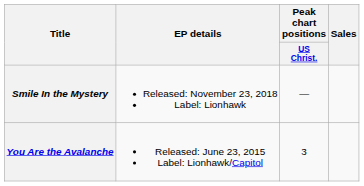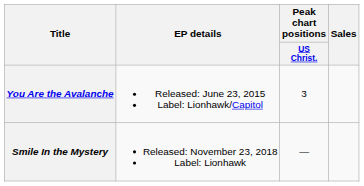 <table class="wikitable plainrowheaders" style="text-align:center;">
 <tr>
 <th scope="col" rowspan="2">Title</th>
 <th scope="col" rowspan="2">EP details</th>
 <th scope="col" colspan="1">Peak chart positions</th>
 <th scope="col" rowspan="2">Sales</th>
 </tr>
 <tr>
 <th style="width:2.6em;font-size:85%;"><a href='#'>US<br>Christ.</a><br></th>
 </tr>
 <tr>
+<th scope="row"><em><a href='#'>You Are the Avalanche</a></em></th>
+<td><br><ul><li>Released: June 23, 2015</li><li>Label: Lionhawk/<a href='#'>Capitol</a></li></ul></td>
+<td>3</td>
+<td></td>
+</tr>
+<tr>
 <th scope="row"><em>Smile In the Mystery</em></th>
 <td><br><ul><li>Released: November 23, 2018</li><li>Label: Lionhawk</li></ul></td>
 <td>—</td>
 <td></td>
 </tr>
-<tr>
-<th scope="row"><em><a href='#'>You Are the Avalanche</a></em></th>
-<td><br><ul><li>Released: June 23, 2015</li><li>Label: Lionhawk/<a href='#'>Capitol</a></li></ul></td>
-<td>3</td>
-<td></td>
-</tr>
 </table>
